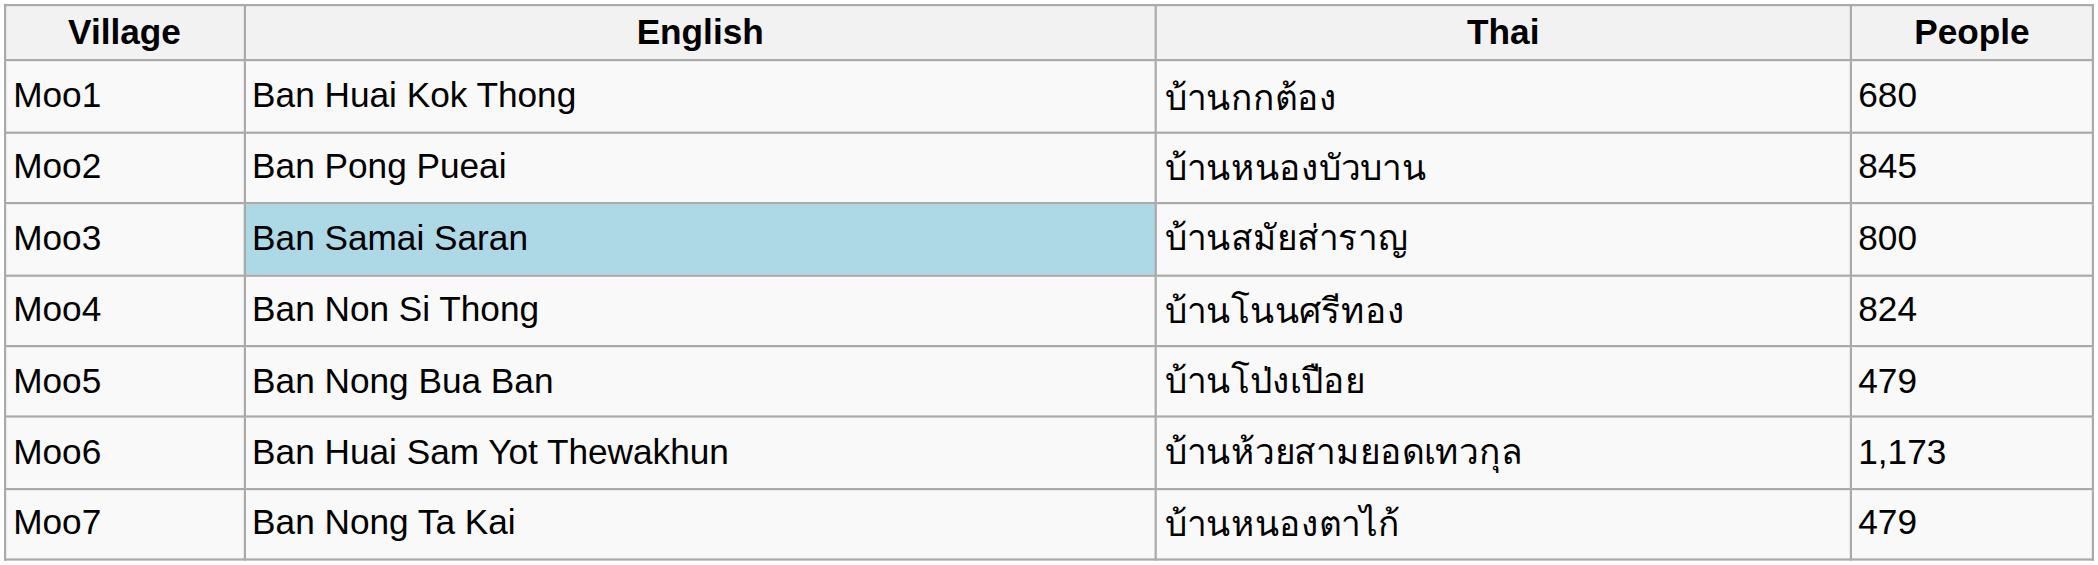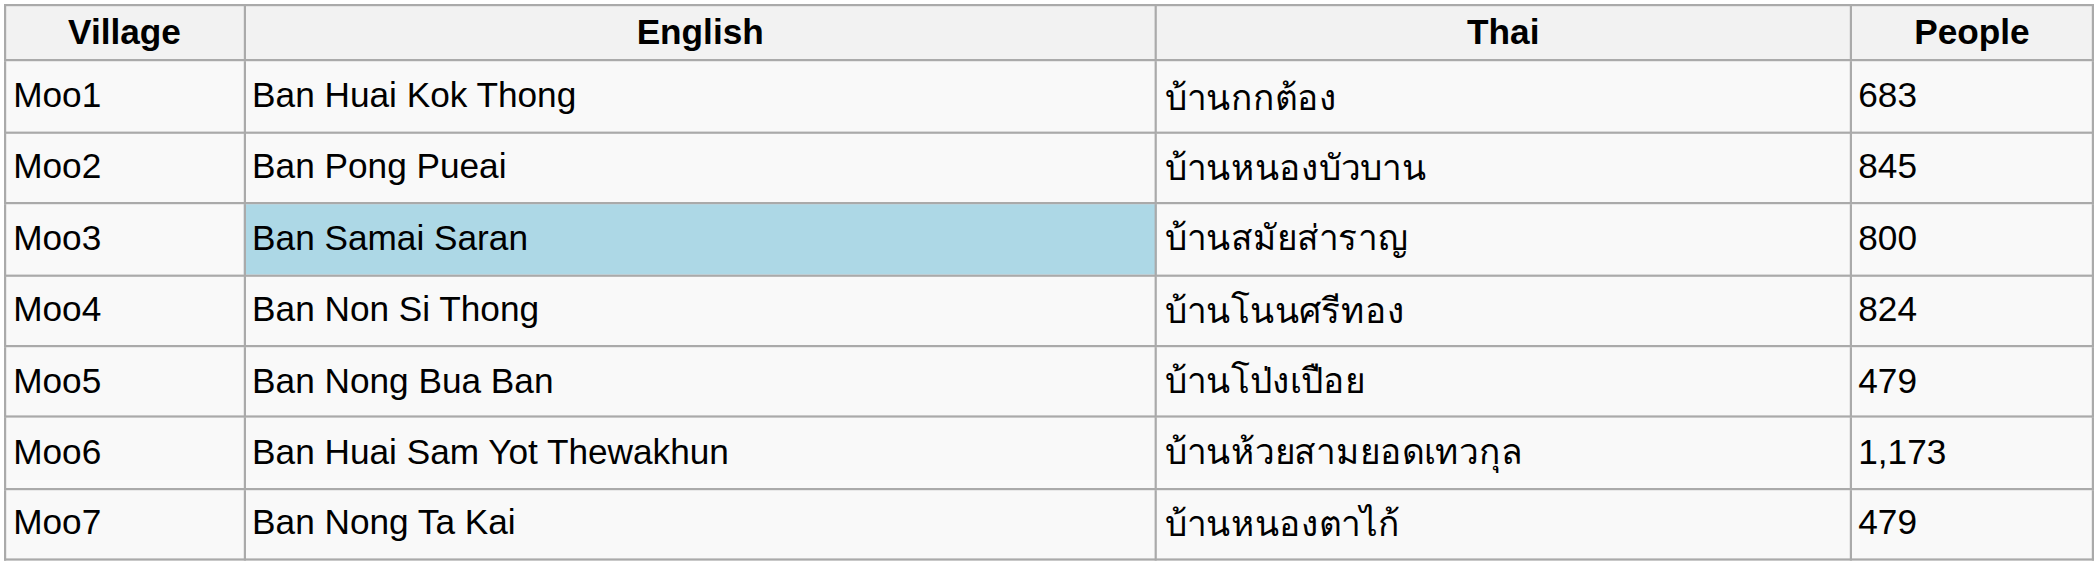 <table class="wikitable" style="width:60%;">
 <tr>
 <th>Village</th>
 <th>English</th>
 <th>Thai</th>
 <th>People</th>
 </tr>
 <tr>
 <td>Moo1</td>
 <td>Ban Huai Kok Thong</td>
 <td>บ้านกกต้อง</td>
-<td>680</td>
+<td>683</td>
 </tr>
 <tr>
 <td>Moo2</td>
 <td>Ban Pong Pueai</td>
 <td>บ้านหนองบัวบาน</td>
 <td>845</td>
 </tr>
 <tr>
 <td>Moo3</td>
 <td style="background: lightblue;">Ban Samai Saran</td>
 <td>บ้านสมัยส่าราญ</td>
 <td>800</td>
 </tr>
 <tr>
 <td>Moo4</td>
 <td>Ban Non Si Thong</td>
 <td>บ้านโนนศรีทอง</td>
 <td>824</td>
 </tr>
 <tr>
 <td>Moo5</td>
 <td>Ban Nong Bua Ban</td>
 <td>บ้านโป่งเปือย</td>
 <td>479</td>
 </tr>
 <tr>
 <td>Moo6</td>
 <td>Ban Huai Sam Yot Thewakhun</td>
 <td>บ้านห้วยสามยอดเทวกุล</td>
 <td>1,173</td>
 </tr>
 <tr>
 <td>Moo7</td>
 <td>Ban Nong Ta Kai</td>
 <td>บ้านหนองตาไก้</td>
 <td>479</td>
 </tr>
 </table>
